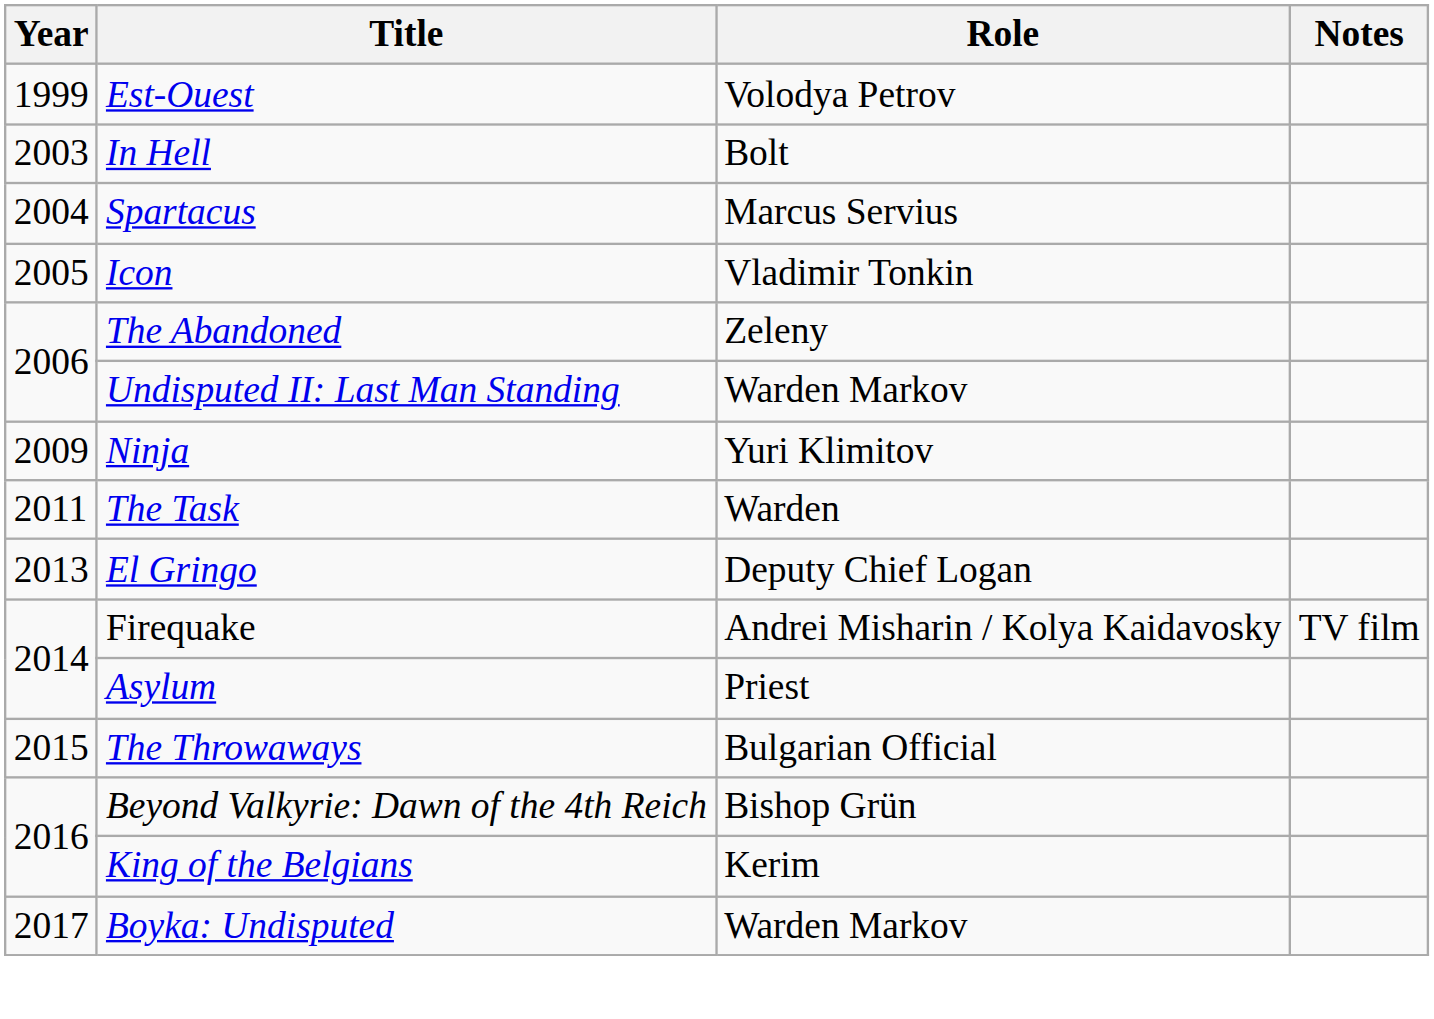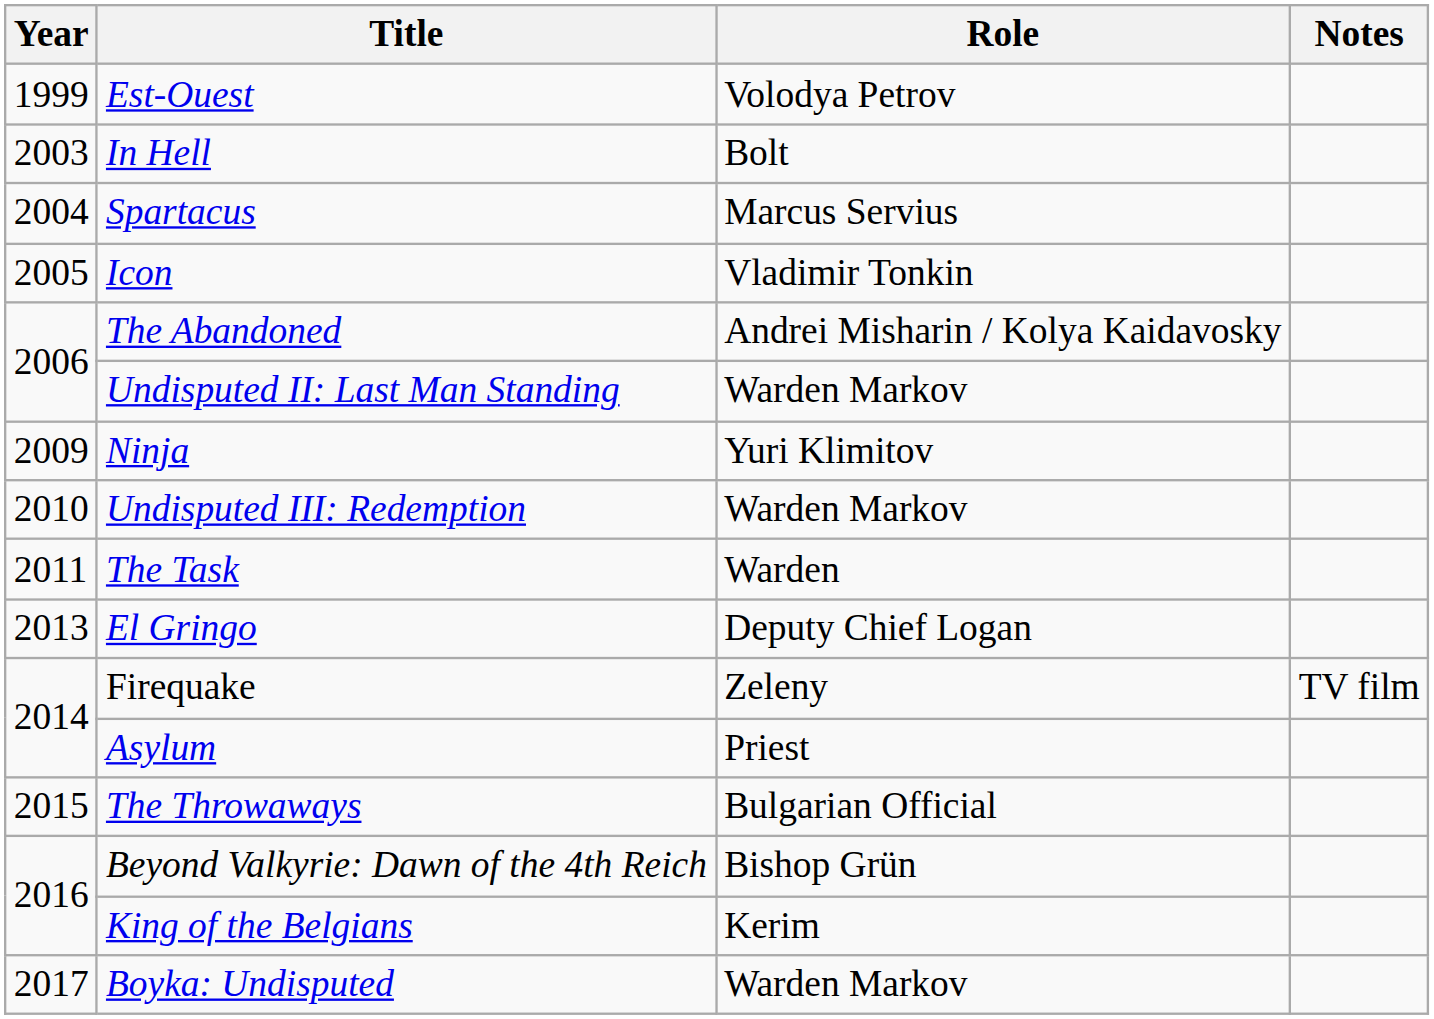 <table class="wikitable sortable">
 <tr>
 <th>Year</th>
 <th>Title</th>
 <th>Role</th>
 <th class="unsortable">Notes</th>
 </tr>
 <tr>
 <td>1999</td>
 <td><em><a href='#'>Est-Ouest</a></em></td>
 <td>Volodya Petrov</td>
 <td></td>
 </tr>
 <tr>
 <td>2003</td>
 <td><em><a href='#'>In Hell</a></em></td>
 <td>Bolt</td>
 <td></td>
 </tr>
 <tr>
 <td>2004</td>
 <td><em><a href='#'>Spartacus</a></em></td>
 <td>Marcus Servius</td>
 <td></td>
 </tr>
 <tr>
 <td>2005</td>
 <td><em><a href='#'>Icon</a></em></td>
 <td>Vladimir Tonkin</td>
 <td></td>
 </tr>
 <tr>
 <td rowspan="2">2006</td>
 <td><em><a href='#'>The Abandoned</a></em></td>
-<td>Zeleny</td>
+<td>Andrei Misharin / Kolya Kaidavosky</td>
 <td></td>
 </tr>
 <tr>
 <td><em><a href='#'>Undisputed II: Last Man Standing</a></em></td>
 <td>Warden Markov</td>
 <td></td>
 </tr>
 <tr>
 <td>2009</td>
 <td><em><a href='#'>Ninja</a></em></td>
 <td>Yuri Klimitov</td>
+<td></td>
+</tr>
+<tr>
+<td>2010</td>
+<td><em><a href='#'>Undisputed III: Redemption</a></em></td>
+<td>Warden Markov</td>
 <td></td>
 </tr>
 <tr>
 <td>2011</td>
 <td><em><a href='#'>The Task</a></em></td>
 <td>Warden</td>
 <td></td>
 </tr>
 <tr>
 <td>2013</td>
 <td><em><a href='#'>El Gringo</a></em></td>
 <td>Deputy Chief Logan</td>
 <td></td>
 </tr>
 <tr>
 <td rowspan="2">2014</td>
 <td>Firequake</td>
-<td>Andrei Misharin / Kolya Kaidavosky</td>
+<td>Zeleny</td>
 <td>TV film</td>
 </tr>
 <tr>
 <td><em><a href='#'>Asylum</a></em></td>
 <td>Priest</td>
 <td></td>
 </tr>
 <tr>
 <td>2015</td>
 <td><em><a href='#'>The Throwaways</a></em></td>
 <td>Bulgarian Official</td>
 <td></td>
 </tr>
 <tr>
 <td rowspan="2">2016</td>
 <td><em>Beyond Valkyrie: Dawn of the 4th Reich</em></td>
 <td>Bishop Grün</td>
 <td></td>
 </tr>
 <tr>
 <td><em><a href='#'>King of the Belgians</a></em></td>
 <td>Kerim</td>
 <td></td>
 </tr>
 <tr>
 <td>2017</td>
 <td><em><a href='#'>Boyka: Undisputed</a></em></td>
 <td>Warden Markov</td>
 <td></td>
 </tr>
 </table>
